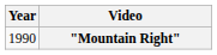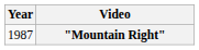 <table class="wikitable plainrowheaders">
 <tr>
 <th>Year</th>
 <th style="width:12em;">Video</th>
 </tr>
 <tr>
-<td>1990</td>
+<td>1987</td>
 <th scope="row">"Mountain Right"</th>
 </tr>
 </table>
